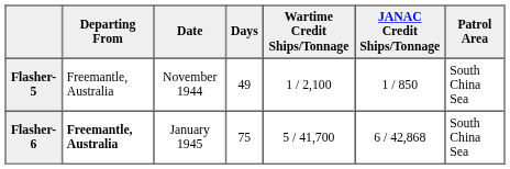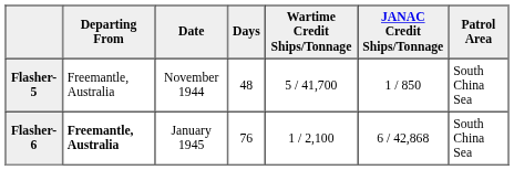 <table border="1" cellpadding="5" cellspacing="0" align="center">
 <tr>
 <th scope="col" style="background:#efefef;"> </th>
 <th scope="col" style="background:#efefef;">Departing From</th>
 <th scope="col" style="background:#efefef;">Date</th>
 <th scope="col" style="background:#efefef;">Days</th>
 <th scope="col" style="background:#efefef;">Wartime Credit<br>Ships/Tonnage</th>
 <th scope="col" style="background:#efefef;"><a href='#'>JANAC</a> Credit<br>Ships/Tonnage</th>
 <th scope="col" style="background:#efefef;">Patrol Area</th>
 </tr>
 <tr>
 <th scope="row" style="background:#efefef;">Flasher-5</th>
 <td align=left>Freemantle, Australia</td>
 <td align=center>November 1944</td>
-<td align=center>49</td>
-<td align=center>1 / 2,100</td>
+<td align=center>48</td>
+<td align=center>5 / 41,700</td>
 <td align=center>1 / 850</td>
 <td align=left>South China Sea</td>
 </tr>
 <tr>
 <th scope="row" style="background:#efefef;">Flasher-6</th>
 <td align=left><strong>Freemantle, Australia</strong></td>
 <td align=center>January 1945</td>
-<td align=center>75</td>
-<td align=center>5 / 41,700</td>
+<td align=center>76</td>
+<td align=center>1 / 2,100</td>
 <td align=center>6 / 42,868</td>
 <td align=left>South China Sea</td>
 </tr>
 </table>
